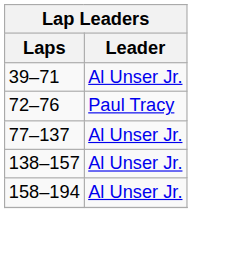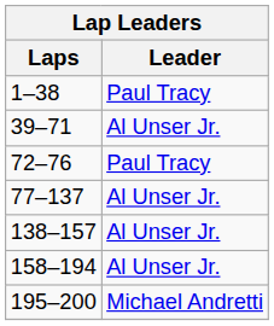 <table class="wikitable">
 <tr>
 <th colspan=2>Lap Leaders</th>
 </tr>
 <tr>
 <th>Laps</th>
 <th>Leader</th>
+</tr>
+<tr>
+<td>1–38</td>
+<td><a href='#'>Paul Tracy</a></td>
 </tr>
 <tr>
 <td>39–71</td>
 <td><a href='#'>Al Unser Jr.</a></td>
 </tr>
 <tr>
 <td>72–76</td>
 <td><a href='#'>Paul Tracy</a></td>
 </tr>
 <tr>
 <td>77–137</td>
 <td><a href='#'>Al Unser Jr.</a></td>
 </tr>
 <tr>
 <td>138–157</td>
 <td><a href='#'>Al Unser Jr.</a></td>
 </tr>
 <tr>
 <td>158–194</td>
 <td><a href='#'>Al Unser Jr.</a></td>
 </tr>
 <tr>
+<td>195–200</td>
+<td><a href='#'>Michael Andretti</a></td>
+</tr>
+<tr>
 </tr>
 </table>
